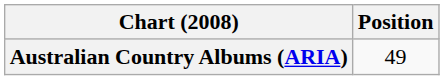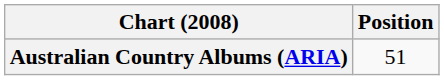 <table class="wikitable plainrowheaders" style="text-align:center">
 <tr>
 <th scope="col">Chart (2008)</th>
 <th scope="col">Position</th>
 </tr>
 <tr>
 <th scope="row">Australian Country Albums (<a href='#'>ARIA</a>)</th>
-<td>49</td>
+<td>51</td>
 </tr>
 </table>
